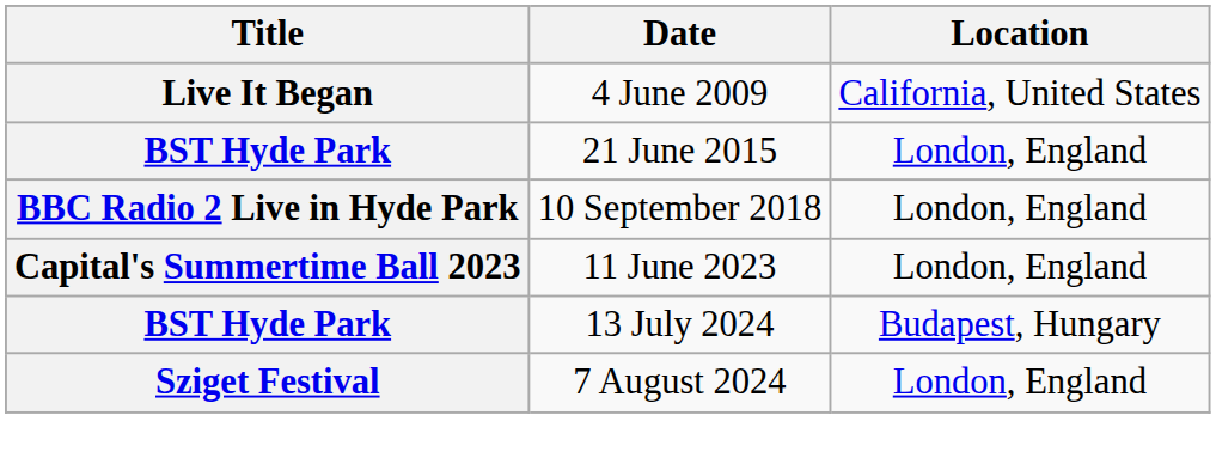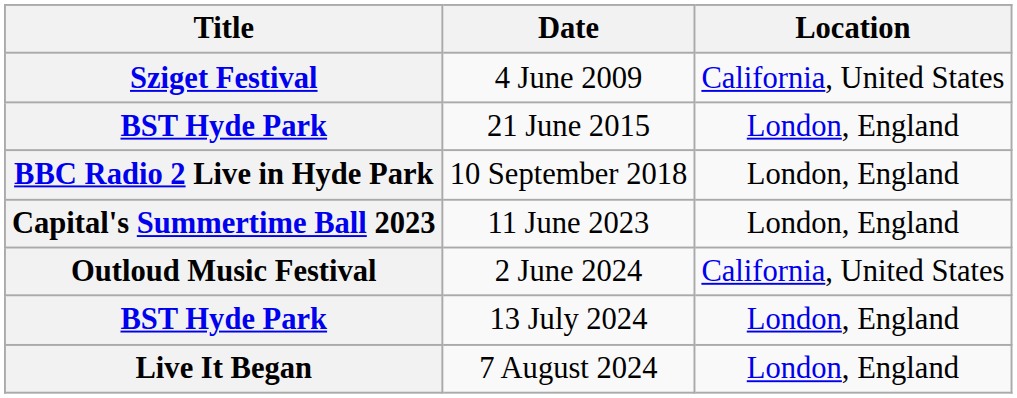 <table class="wikitable plainrowheaders sortable" style="text-align:center;">
 <tr>
 <th scope=col class="unsortable">Title</th>
 <th scope=col>Date</th>
 <th scope=col>Location</th>
 </tr>
 <tr>
-<th scope=row>Live It Began</th>
+<th scope=row><a href='#'>Sziget Festival</a></th>
 <td>4 June 2009</td>
 <td><a href='#'>California</a>, United States</td>
 </tr>
 <tr>
 <th scope=row><a href='#'>BST Hyde Park</a></th>
 <td>21 June 2015</td>
 <td><a href='#'>London</a>, England</td>
 </tr>
 <tr>
 <th scope=row><a href='#'>BBC Radio 2</a> Live in Hyde Park</th>
 <td>10 September 2018</td>
 <td>London, England</td>
 </tr>
 <tr>
 <th scope=row>Capital's <a href='#'>Summertime Ball</a> 2023</th>
 <td>11 June 2023</td>
 <td>London, England</td>
 </tr>
 <tr>
+<th scope=row>Outloud Music Festival</th>
+<td>2 June 2024</td>
+<td><a href='#'>California</a>, United States</td>
+</tr>
+<tr>
 <th scope=row><a href='#'>BST Hyde Park</a></th>
 <td>13 July 2024</td>
-<td><a href='#'>Budapest</a>, Hungary</td>
+<td><a href='#'>London</a>, England</td>
 </tr>
 <tr>
-<th scope=row><a href='#'>Sziget Festival</a></th>
+<th scope=row>Live It Began</th>
 <td>7 August 2024</td>
 <td><a href='#'>London</a>, England</td>
 </tr>
 </table>
